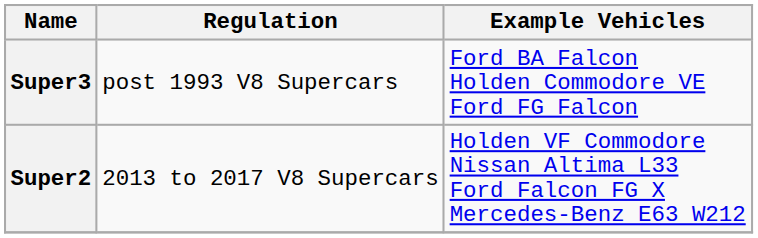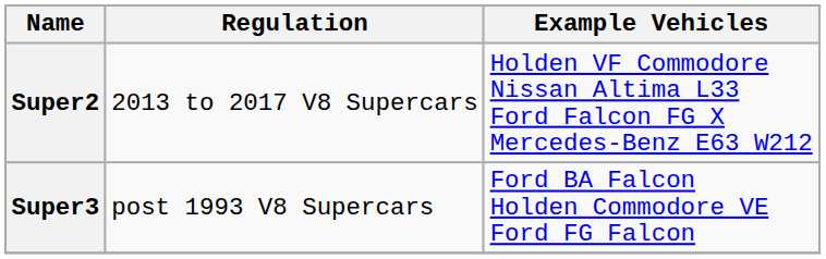 <table class="wikitable" style="font-size: 85%;">
 <tr>
 <th>Name</th>
 <th>Regulation</th>
 <th>Example Vehicles</th>
 </tr>
 <tr>
+<th>Super2</th>
+<td>2013 to 2017 V8 Supercars</td>
+<td><a href='#'>Holden VF Commodore</a><br><a href='#'>Nissan Altima L33</a><br><a href='#'>Ford Falcon FG X</a><br><a href='#'>Mercedes-Benz E63 W212</a></td>
+</tr>
+<tr>
 <th>Super3</th>
 <td>post 1993 V8 Supercars</td>
 <td><a href='#'>Ford BA Falcon</a><br><a href='#'>Holden Commodore VE</a><br><a href='#'>Ford FG Falcon</a></td>
 </tr>
 <tr>
-<th>Super2</th>
-<td>2013 to 2017 V8 Supercars</td>
-<td><a href='#'>Holden VF Commodore</a><br><a href='#'>Nissan Altima L33</a><br><a href='#'>Ford Falcon FG X</a><br><a href='#'>Mercedes-Benz E63 W212</a></td>
-</tr>
-<tr>
 </tr>
 </table>
